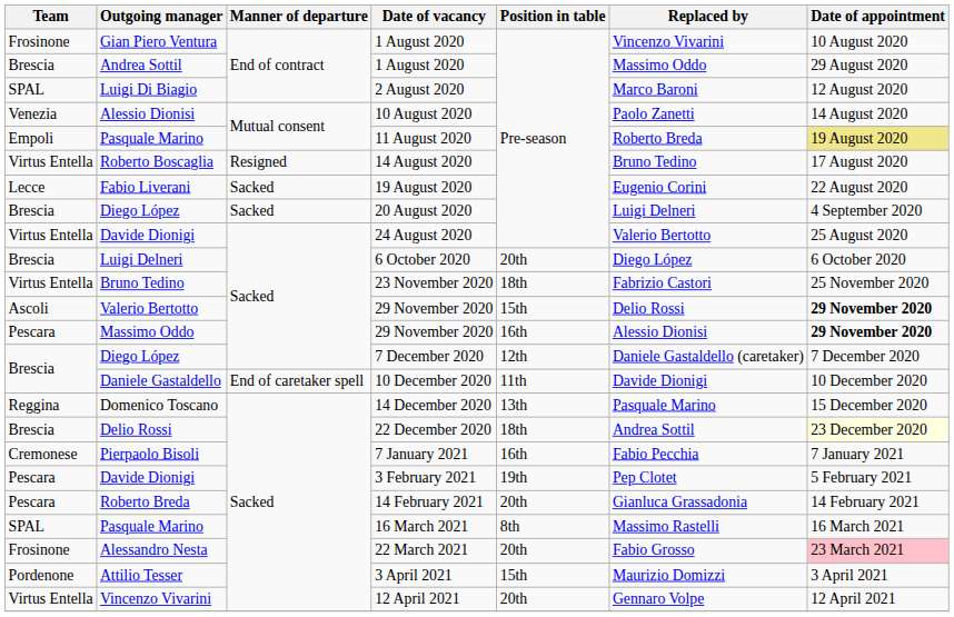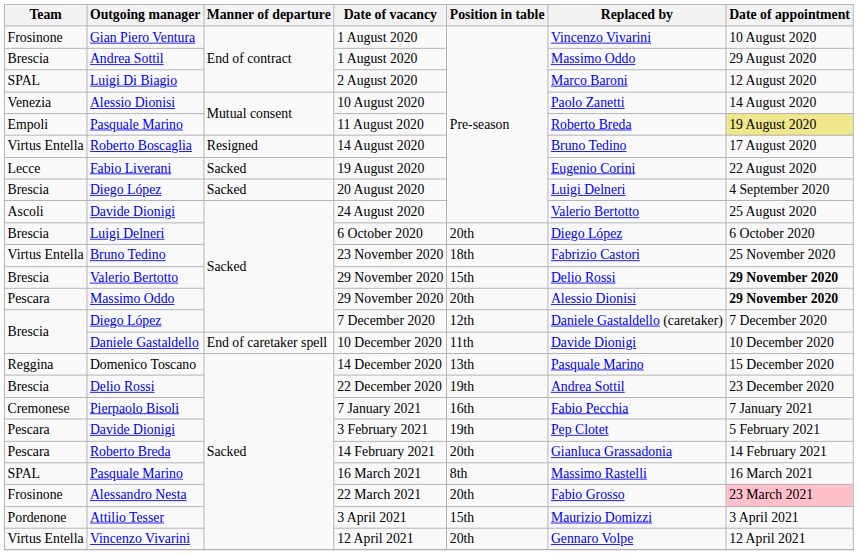 <table class="wikitable sortable">
 <tr>
 <th>Team</th>
 <th>Outgoing manager</th>
 <th>Manner of departure</th>
 <th>Date of vacancy</th>
 <th>Position in table</th>
 <th>Replaced by</th>
 <th>Date of appointment</th>
 </tr>
 <tr>
 <td>Frosinone</td>
 <td> <a href='#'>Gian Piero Ventura</a></td>
 <td rowspan=3>End of contract</td>
 <td>1 August 2020</td>
 <td rowspan="9">Pre-season</td>
 <td> <a href='#'>Vincenzo Vivarini</a></td>
 <td>10 August 2020</td>
 </tr>
 <tr>
 <td>Brescia</td>
 <td> <a href='#'>Andrea Sottil</a></td>
 <td>1 August 2020</td>
 <td> <a href='#'>Massimo Oddo</a></td>
 <td>29 August 2020</td>
 </tr>
 <tr>
 <td>SPAL</td>
 <td> <a href='#'>Luigi Di Biagio</a></td>
 <td>2 August 2020</td>
 <td> <a href='#'>Marco Baroni</a></td>
 <td>12 August 2020</td>
 </tr>
 <tr>
 <td>Venezia</td>
 <td> <a href='#'>Alessio Dionisi</a></td>
 <td rowspan=2>Mutual consent</td>
 <td>10 August 2020</td>
 <td> <a href='#'>Paolo Zanetti</a></td>
 <td>14 August 2020</td>
 </tr>
 <tr>
 <td>Empoli</td>
 <td> <a href='#'>Pasquale Marino</a></td>
 <td>11 August 2020</td>
 <td> <a href='#'>Roberto Breda</a></td>
 <td style="background: khaki;">19 August 2020</td>
 </tr>
 <tr>
 <td>Virtus Entella</td>
 <td> <a href='#'>Roberto Boscaglia</a></td>
 <td>Resigned</td>
 <td>14 August 2020</td>
 <td> <a href='#'>Bruno Tedino</a></td>
 <td>17 August 2020</td>
 </tr>
 <tr>
 <td>Lecce</td>
 <td> <a href='#'>Fabio Liverani</a></td>
 <td>Sacked</td>
 <td>19 August 2020</td>
 <td> <a href='#'>Eugenio Corini</a></td>
 <td>22 August 2020</td>
 </tr>
 <tr>
 <td>Brescia</td>
 <td> <a href='#'>Diego López</a></td>
 <td>Sacked</td>
 <td>20 August 2020</td>
 <td> <a href='#'>Luigi Delneri</a></td>
 <td>4 September 2020</td>
 </tr>
 <tr>
-<td>Virtus Entella</td>
+<td>Ascoli</td>
 <td> <a href='#'>Davide Dionigi</a></td>
 <td rowspan=6>Sacked</td>
 <td>24 August 2020</td>
 <td> <a href='#'>Valerio Bertotto</a></td>
 <td>25 August 2020</td>
 </tr>
 <tr>
 <td>Brescia</td>
 <td> <a href='#'>Luigi Delneri</a></td>
 <td>6 October 2020</td>
 <td>20th</td>
 <td> <a href='#'>Diego López</a></td>
 <td>6 October 2020</td>
 </tr>
 <tr>
 <td>Virtus Entella</td>
 <td> <a href='#'>Bruno Tedino</a></td>
 <td>23 November 2020</td>
 <td>18th</td>
 <td> <a href='#'>Fabrizio Castori</a></td>
 <td>25 November 2020</td>
 </tr>
 <tr>
-<td>Ascoli</td>
+<td>Brescia</td>
 <td> <a href='#'>Valerio Bertotto</a></td>
 <td>29 November 2020</td>
 <td>15th</td>
 <td> <a href='#'>Delio Rossi</a></td>
 <td><strong>29 November 2020</strong></td>
 </tr>
 <tr>
 <td>Pescara</td>
 <td> <a href='#'>Massimo Oddo</a></td>
 <td>29 November 2020</td>
-<td>16th</td>
+<td>20th</td>
 <td> <a href='#'>Alessio Dionisi</a></td>
 <td><strong>29 November 2020</strong></td>
 </tr>
 <tr>
 <td rowspan="2">Brescia</td>
 <td> <a href='#'>Diego López</a></td>
 <td>7 December 2020</td>
 <td>12th</td>
 <td> <a href='#'>Daniele Gastaldello</a> (caretaker)</td>
 <td>7 December 2020</td>
 </tr>
 <tr>
 <td> <a href='#'>Daniele Gastaldello</a></td>
 <td>End of caretaker spell</td>
 <td>10 December 2020</td>
 <td>11th</td>
 <td> <a href='#'>Davide Dionigi</a></td>
 <td>10 December 2020</td>
 </tr>
 <tr>
 <td>Reggina</td>
 <td> Domenico Toscano</td>
 <td rowspan="9">Sacked</td>
 <td>14 December 2020</td>
 <td>13th</td>
 <td> <a href='#'>Pasquale Marino</a></td>
 <td>15 December 2020</td>
 </tr>
 <tr>
 <td>Brescia</td>
 <td> <a href='#'>Delio Rossi</a></td>
 <td>22 December 2020</td>
-<td>18th</td>
+<td>19th</td>
 <td> <a href='#'>Andrea Sottil</a></td>
-<td style="background: lightyellow;">23 December 2020</td>
+<td>23 December 2020</td>
 </tr>
 <tr>
 <td>Cremonese</td>
 <td> <a href='#'>Pierpaolo Bisoli</a></td>
 <td>7 January 2021</td>
 <td>16th</td>
 <td> <a href='#'>Fabio Pecchia</a></td>
 <td>7 January 2021</td>
 </tr>
 <tr>
 <td>Pescara</td>
 <td> <a href='#'>Davide Dionigi</a></td>
 <td>3 February 2021</td>
 <td>19th</td>
 <td> <a href='#'>Pep Clotet</a></td>
 <td>5 February 2021</td>
 </tr>
 <tr>
 <td>Pescara</td>
 <td> <a href='#'>Roberto Breda</a></td>
 <td>14 February 2021</td>
 <td>20th</td>
 <td> <a href='#'>Gianluca Grassadonia</a></td>
 <td>14 February 2021</td>
 </tr>
 <tr>
 <td>SPAL</td>
 <td> <a href='#'>Pasquale Marino</a></td>
 <td>16 March 2021</td>
 <td>8th</td>
 <td> <a href='#'>Massimo Rastelli</a></td>
 <td>16 March 2021</td>
 </tr>
 <tr>
 <td>Frosinone</td>
 <td> <a href='#'>Alessandro Nesta</a></td>
 <td>22 March 2021</td>
 <td>20th</td>
 <td> <a href='#'>Fabio Grosso</a></td>
 <td style="background: pink;">23 March 2021</td>
 </tr>
 <tr>
 <td>Pordenone</td>
 <td> <a href='#'>Attilio Tesser</a></td>
 <td>3 April 2021</td>
 <td>15th</td>
 <td> <a href='#'>Maurizio Domizzi</a></td>
 <td>3 April 2021</td>
 </tr>
 <tr>
 <td>Virtus Entella</td>
 <td> <a href='#'>Vincenzo Vivarini</a></td>
 <td>12 April 2021</td>
 <td>20th</td>
 <td> <a href='#'>Gennaro Volpe</a></td>
 <td>12 April 2021</td>
 </tr>
 <tr>
 </tr>
 </table>
